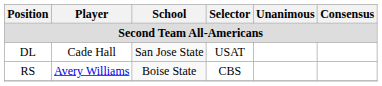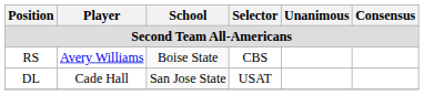 <table class="wikitable" border="0">
 <tr>
 <th>Position</th>
 <th>Player</th>
 <th>School</th>
 <th>Selector</th>
 <th>Unanimous</th>
 <th>Consensus</th>
 </tr>
 <tr>
 <td colspan="6" style="text-align:center; background:#ddd;"><strong>Second Team All-Americans</strong></td>
 </tr>
 <tr style="text-align:center;">
+<td style="background:white">RS</td>
+<td style="background:white"><a href='#'>Avery Williams</a></td>
+<td style=>Boise State</td>
+<td style="background:white">CBS</td>
+<td style="background:white"></td>
+<td style="background:white"></td>
+</tr>
+<tr style="text-align:center;">
 <td style="background:white">DL</td>
 <td style="background:white">Cade Hall</td>
 <td style=>San Jose State</td>
 <td style="background:white">USAT</td>
 <td style="background:white"></td>
 <td style="background:white"></td>
 </tr>
-<tr style="text-align:center;">
-<td style="background:white">RS</td>
-<td style="background:white"><a href='#'>Avery Williams</a></td>
-<td style=>Boise State</td>
-<td style="background:white">CBS</td>
-<td style="background:white"></td>
-<td style="background:white"></td>
-</tr>
 <tr>
 </tr>
 </table>
